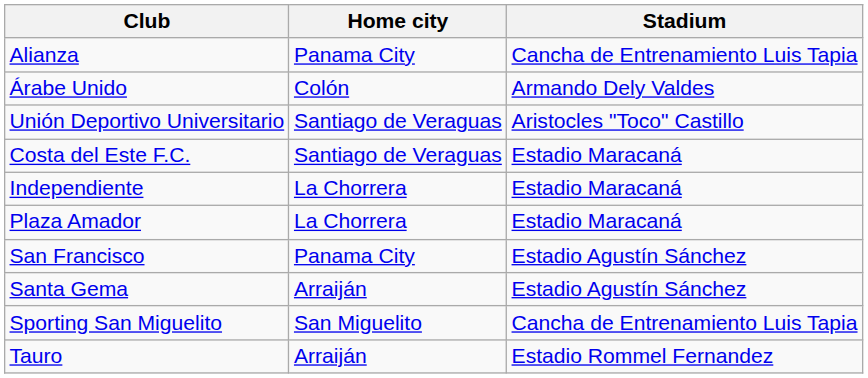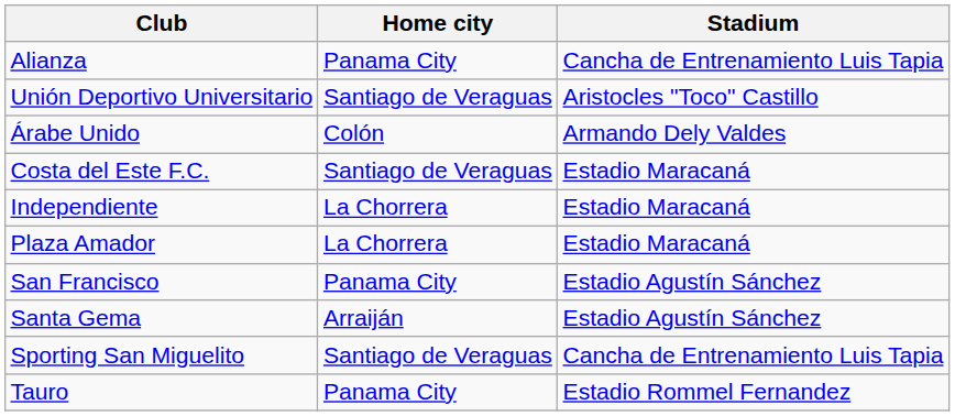 <table class="wikitable sortable">
 <tr>
 <th>Club</th>
 <th>Home city</th>
 <th>Stadium</th>
 </tr>
 <tr>
 <td><a href='#'>Alianza</a></td>
 <td><a href='#'>Panama City</a></td>
 <td><a href='#'>Cancha de Entrenamiento Luis Tapia</a></td>
 </tr>
 <tr>
+<td><a href='#'>Unión Deportivo Universitario</a></td>
+<td><a href='#'>Santiago de Veraguas</a></td>
+<td><a href='#'>Aristocles "Toco" Castillo</a></td>
+</tr>
+<tr>
 <td><a href='#'>Árabe Unido</a></td>
 <td><a href='#'>Colón</a></td>
 <td><a href='#'>Armando Dely Valdes</a></td>
-</tr>
-<tr>
-<td><a href='#'>Unión Deportivo Universitario</a></td>
-<td><a href='#'>Santiago de Veraguas</a></td>
-<td><a href='#'>Aristocles "Toco" Castillo</a></td>
 </tr>
 <tr>
 <td><a href='#'>Costa del Este F.C.</a></td>
 <td><a href='#'>Santiago de Veraguas</a></td>
 <td><a href='#'>Estadio Maracaná</a></td>
 </tr>
 <tr>
 <td><a href='#'>Independiente</a></td>
 <td><a href='#'>La Chorrera</a></td>
 <td><a href='#'>Estadio Maracaná</a></td>
 </tr>
 <tr>
 <td><a href='#'>Plaza Amador</a></td>
 <td><a href='#'>La Chorrera</a></td>
 <td><a href='#'>Estadio Maracaná</a></td>
 </tr>
 <tr>
 <td><a href='#'>San Francisco</a></td>
 <td><a href='#'>Panama City</a></td>
 <td><a href='#'>Estadio Agustín Sánchez</a></td>
 </tr>
 <tr>
 <td><a href='#'>Santa Gema</a></td>
 <td><a href='#'>Arraiján</a></td>
 <td><a href='#'>Estadio Agustín Sánchez</a></td>
 </tr>
 <tr>
 <td><a href='#'>Sporting San Miguelito</a></td>
-<td><a href='#'>San Miguelito</a></td>
+<td><a href='#'>Santiago de Veraguas</a></td>
 <td><a href='#'>Cancha de Entrenamiento Luis Tapia</a></td>
 </tr>
 <tr>
 <td><a href='#'>Tauro</a></td>
-<td><a href='#'>Arraiján</a></td>
+<td><a href='#'>Panama City</a></td>
 <td><a href='#'>Estadio Rommel Fernandez</a></td>
 </tr>
 </table>
